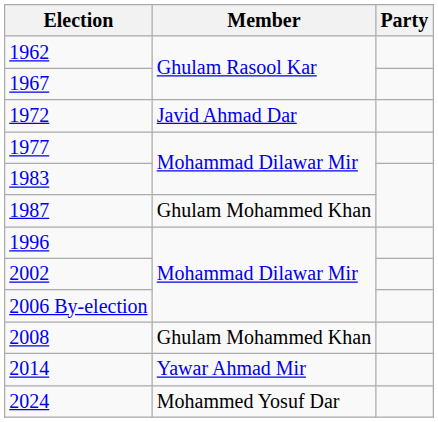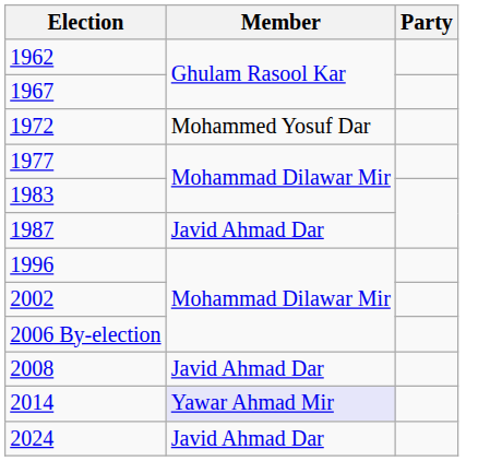 <table class="wikitable sortable">
 <tr>
 <th>Election</th>
 <th>Member</th>
 <th colspan=2>Party</th>
 </tr>
 <tr>
 <td><a href='#'>1962</a></td>
 <td rowspan=2><a href='#'>Ghulam Rasool Kar</a></td>
 <td></td>
 </tr>
 <tr>
 <td><a href='#'>1967</a></td>
 <td></td>
 </tr>
 <tr>
 <td><a href='#'>1972</a></td>
-<td><a href='#'>Javid Ahmad Dar</a></td>
+<td>Mohammed Yosuf Dar</td>
 </tr>
 <tr>
 <td><a href='#'>1977</a></td>
 <td rowspan=2><a href='#'>Mohammad Dilawar Mir</a></td>
 <td></td>
 </tr>
 <tr>
 <td><a href='#'>1983</a></td>
 </tr>
 <tr>
 <td><a href='#'>1987</a></td>
-<td>Ghulam Mohammed Khan</td>
+<td><a href='#'>Javid Ahmad Dar</a></td>
 </tr>
 <tr>
 <td><a href='#'>1996</a></td>
 <td rowspan=3><a href='#'>Mohammad Dilawar Mir</a></td>
 <td></td>
 </tr>
 <tr>
 <td><a href='#'>2002</a></td>
 <td></td>
 </tr>
 <tr>
 <td><a href='#'>2006 By-election</a></td>
 <td></td>
 </tr>
 <tr>
 <td><a href='#'>2008</a></td>
-<td>Ghulam Mohammed Khan</td>
+<td><a href='#'>Javid Ahmad Dar</a></td>
 <td></td>
 </tr>
 <tr>
 <td><a href='#'>2014</a></td>
-<td><a href='#'>Yawar Ahmad Mir</a></td>
+<td style="background: lavender;"><a href='#'>Yawar Ahmad Mir</a></td>
 <td></td>
 </tr>
 <tr>
 <td><a href='#'>2024</a></td>
-<td>Mohammed Yosuf Dar</td>
+<td><a href='#'>Javid Ahmad Dar</a></td>
 <td></td>
 </tr>
 </table>
